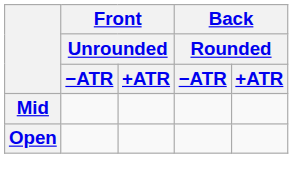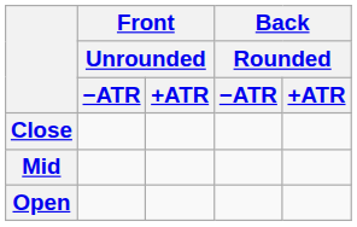 <table class="wikitable">
 <tr>
 <th rowspan=3></th>
 <th colspan="2"><a href='#'>Front</a></th>
 <th colspan="2"><a href='#'>Back</a></th>
 </tr>
 <tr>
 <th colspan="2"><a href='#'>Unrounded</a></th>
 <th colspan="2"><a href='#'>Rounded</a></th>
 </tr>
 <tr>
 <th align="center"><a href='#'>−ATR</a></th>
 <th align="center"><a href='#'>+ATR</a></th>
 <th align="center"><a href='#'>−ATR</a></th>
 <th align="center"><a href='#'>+ATR</a></th>
 </tr>
 <tr>
+<th align="center"><a href='#'>Close</a></th>
+<td align="center"></td>
+<td align="center"></td>
+<td align="center"></td>
+<td align="center"></td>
+</tr>
+<tr>
 <th align="center"><a href='#'>Mid</a></th>
 <td align="center"></td>
 <td align="center"></td>
 <td align="center"></td>
 <td align="center"></td>
 </tr>
 <tr>
 <th align="center"><a href='#'>Open</a></th>
 <td align="center"></td>
 <td></td>
 <td></td>
 <td></td>
 </tr>
 </table>
